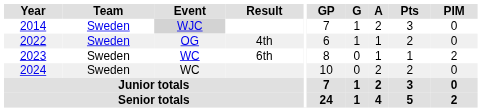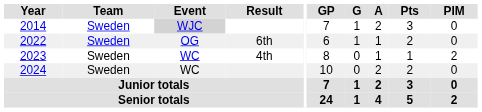 <table border="0" cellpadding="1" cellspacing="0" ID="Table3" style="text-align:center; width:40em">
 <tr ALIGN="center" bgcolor="#e0e0e0">
 <th>Year</th>
 <th>Team</th>
 <th>Event</th>
 <th>Result</th>
 <th rowspan="99" bgcolor="#ffffff"></th>
 <th>GP</th>
 <th>G</th>
 <th>A</th>
 <th>Pts</th>
 <th>PIM</th>
 </tr>
 <tr>
 <td><a href='#'>2014</a></td>
 <td><a href='#'>Sweden</a></td>
 <td style="background: lightgrey;"><a href='#'>WJC</a></td>
 <td></td>
 <td>7</td>
 <td>1</td>
 <td>2</td>
 <td>3</td>
 <td>0</td>
 </tr>
 <tr bgcolor="#f0f0f0">
 <td><a href='#'>2022</a></td>
 <td><a href='#'>Sweden</a></td>
 <td><a href='#'>OG</a></td>
-<td>4th</td>
+<td>6th</td>
 <td>6</td>
 <td>1</td>
 <td>1</td>
 <td>2</td>
 <td>0</td>
 </tr>
 <tr>
 <td><a href='#'>2023</a></td>
 <td>Sweden</td>
 <td><a href='#'>WC</a></td>
-<td>6th</td>
+<td>4th</td>
 <td>8</td>
 <td>0</td>
 <td>1</td>
 <td>1</td>
 <td>2</td>
 </tr>
 <tr bgcolor="#f0f0f0">
 <td><a href='#'>2024</a></td>
 <td>Sweden</td>
 <td>WC</td>
 <td></td>
 <td>10</td>
 <td>0</td>
 <td>2</td>
 <td>2</td>
 <td>0</td>
 </tr>
 <tr bgcolor="#e0e0e0">
 <th colspan="4">Junior totals</th>
 <th>7</th>
 <th>1</th>
 <th>2</th>
 <th>3</th>
 <th>0</th>
 </tr>
 <tr bgcolor="#e0e0e0">
 <th colspan="4">Senior totals</th>
 <th>24</th>
 <th>1</th>
 <th>4</th>
 <th>5</th>
 <th>2</th>
 </tr>
 </table>
